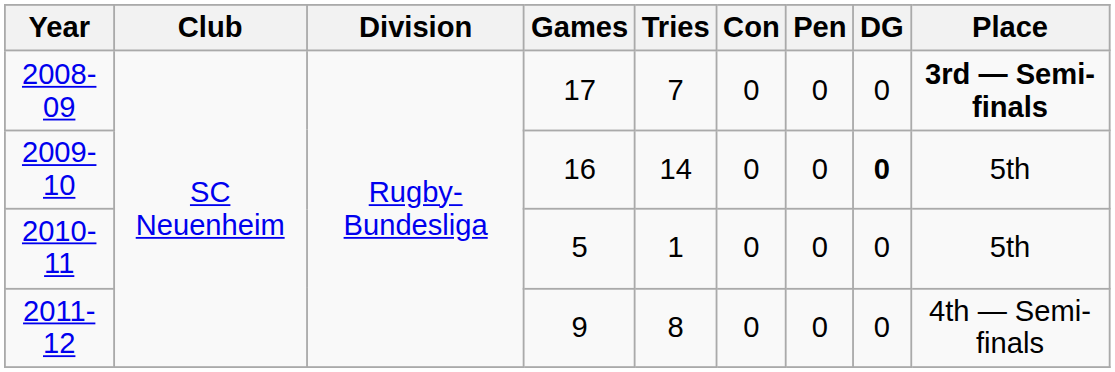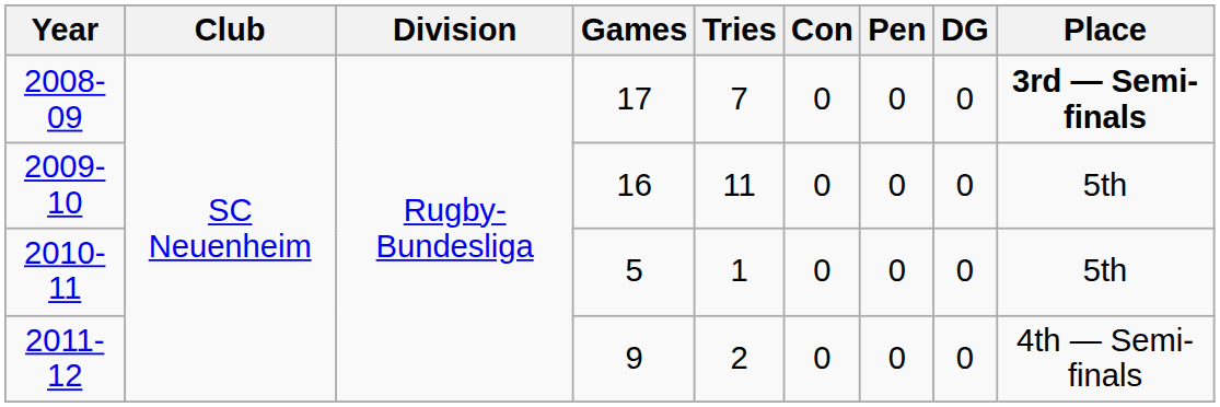 <table class="wikitable">
 <tr>
 <th>Year</th>
 <th>Club</th>
 <th>Division</th>
 <th>Games</th>
 <th>Tries</th>
 <th>Con</th>
 <th>Pen</th>
 <th>DG</th>
 <th>Place</th>
 </tr>
 <tr align="center">
 <td><a href='#'>2008-09</a></td>
 <td rowspan=4><a href='#'>SC Neuenheim</a></td>
 <td rowspan=4><a href='#'>Rugby-Bundesliga</a></td>
 <td>17</td>
 <td>7</td>
 <td>0</td>
 <td>0</td>
 <td>0</td>
 <td><strong>3rd — Semi-finals</strong></td>
 </tr>
 <tr align="center">
 <td><a href='#'>2009-10</a></td>
 <td>16</td>
-<td>14</td>
+<td>11</td>
 <td>0</td>
 <td>0</td>
-<td><strong>0</strong></td>
+<td>0</td>
 <td>5th</td>
 </tr>
 <tr align="center">
 <td><a href='#'>2010-11</a></td>
 <td>5</td>
 <td>1</td>
 <td>0</td>
 <td>0</td>
 <td>0</td>
 <td>5th</td>
 </tr>
 <tr align="center">
 <td><a href='#'>2011-12</a></td>
 <td>9</td>
-<td>8</td>
+<td>2</td>
 <td>0</td>
 <td>0</td>
 <td>0</td>
 <td>4th — Semi-finals</td>
 </tr>
 </table>
